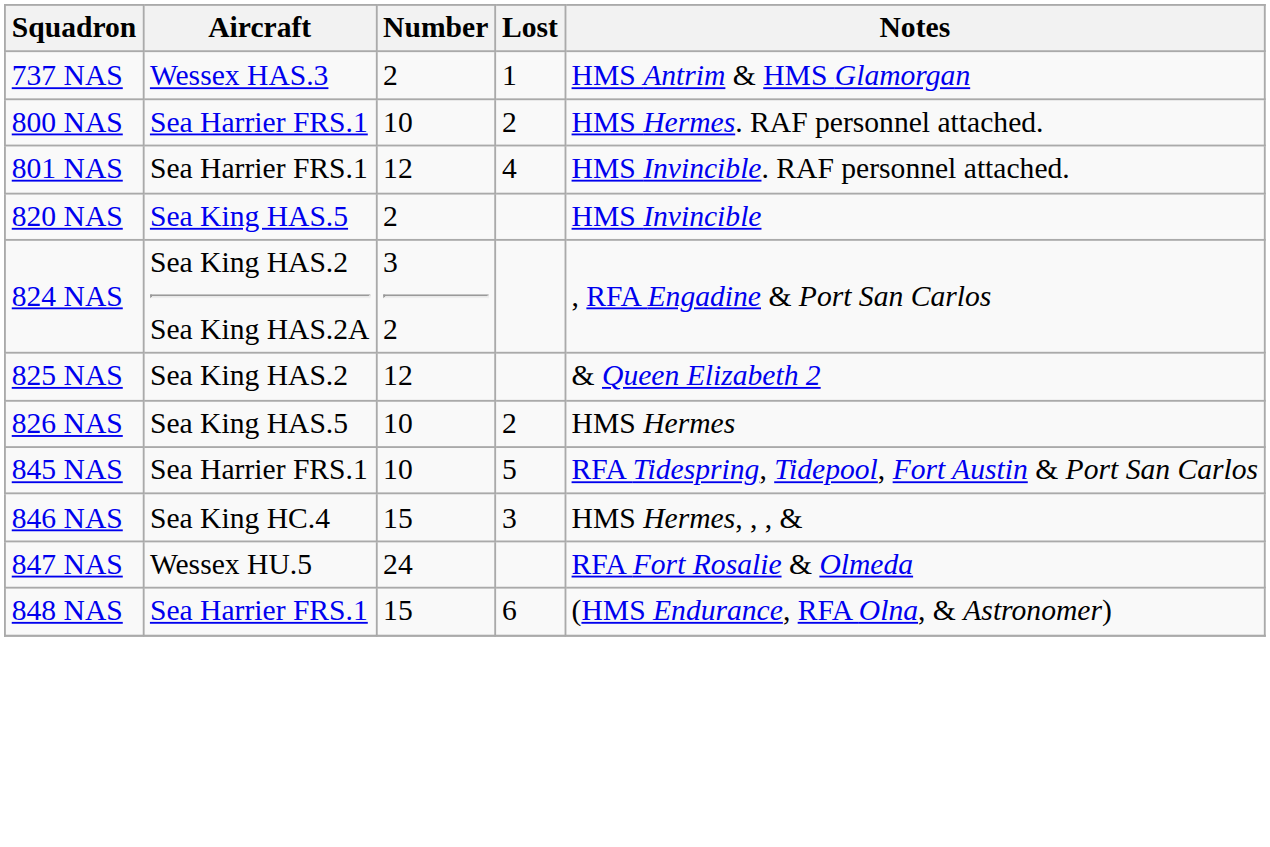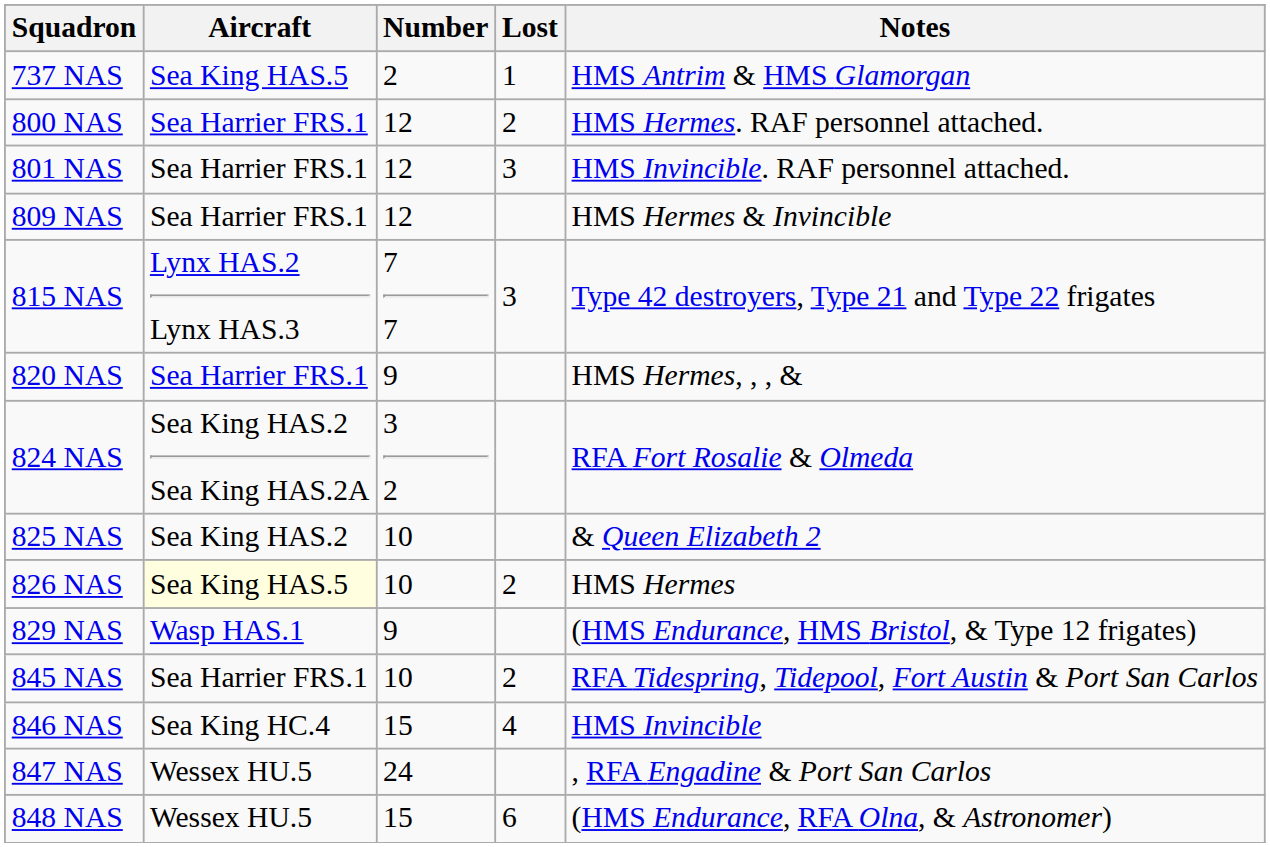 <table class="wikitable">
 <tr>
 <th>Squadron</th>
 <th>Aircraft</th>
 <th>Number</th>
 <th>Lost</th>
 <th>Notes</th>
 </tr>
 <tr>
 <td><a href='#'>737 NAS</a></td>
-<td><a href='#'>Wessex HAS.3</a></td>
+<td><a href='#'>Sea King HAS.5</a></td>
 <td>2</td>
 <td>1</td>
 <td><a href='#'>HMS <em>Antrim</em></a> & <a href='#'>HMS <em>Glamorgan</em></a></td>
 </tr>
 <tr>
 <td><a href='#'>800 NAS</a></td>
 <td><a href='#'>Sea Harrier FRS.1</a></td>
-<td>10</td>
+<td>12</td>
 <td>2</td>
 <td><a href='#'>HMS <em>Hermes</em></a>. RAF personnel attached.</td>
 </tr>
 <tr>
 <td><a href='#'>801 NAS</a></td>
 <td>Sea Harrier FRS.1</td>
 <td>12</td>
-<td>4</td>
+<td>3</td>
 <td><a href='#'>HMS <em>Invincible</em></a>. RAF personnel attached.</td>
 </tr>
 <tr>
+<td><a href='#'>809 NAS</a></td>
+<td>Sea Harrier FRS.1</td>
+<td>12</td>
+<td></td>
+<td>HMS <em>Hermes</em> & <em>Invincible</em></td>
+</tr>
+<tr>
+<td><a href='#'>815 NAS</a></td>
+<td><a href='#'>Lynx HAS.2</a><hr>Lynx HAS.3</td>
+<td>7<hr>7</td>
+<td>3</td>
+<td><a href='#'>Type 42 destroyers</a>, <a href='#'>Type 21</a> and <a href='#'>Type 22</a> frigates</td>
+</tr>
+<tr>
 <td><a href='#'>820 NAS</a></td>
-<td><a href='#'>Sea King HAS.5</a></td>
-<td>2</td>
+<td><a href='#'>Sea Harrier FRS.1</a></td>
+<td>9</td>
 <td></td>
-<td><a href='#'>HMS <em>Invincible</em></a></td>
+<td>HMS <em>Hermes</em>, , ,  & </td>
 </tr>
 <tr>
 <td><a href='#'>824 NAS</a></td>
 <td>Sea King HAS.2<hr>Sea King HAS.2A</td>
 <td>3<hr>2</td>
 <td></td>
-<td>, <a href='#'>RFA <em>Engadine</em></a> & <em>Port San Carlos</em></td>
+<td><a href='#'>RFA <em>Fort Rosalie</em></a> & <a href='#'><em>Olmeda</em></a></td>
 </tr>
 <tr>
 <td><a href='#'>825 NAS</a></td>
 <td>Sea King HAS.2</td>
-<td>12</td>
+<td>10</td>
 <td></td>
 <td> & <em><a href='#'>Queen Elizabeth 2</a></em></td>
 </tr>
 <tr>
 <td><a href='#'>826 NAS</a></td>
-<td>Sea King HAS.5</td>
+<td style="background: lightyellow;">Sea King HAS.5</td>
 <td>10</td>
 <td>2</td>
 <td>HMS <em>Hermes</em></td>
 </tr>
 <tr>
+<td><a href='#'>829 NAS</a></td>
+<td><a href='#'>Wasp HAS.1</a></td>
+<td>9</td>
+<td></td>
+<td>(<a href='#'>HMS <em>Endurance</em></a>, <a href='#'>HMS <em>Bristol</em></a>,  & Type 12 frigates)</td>
+</tr>
+<tr>
 <td><a href='#'>845 NAS</a></td>
 <td>Sea Harrier FRS.1</td>
 <td>10</td>
-<td>5</td>
+<td>2</td>
 <td><a href='#'>RFA <em>Tidespring</em></a>, <a href='#'><em>Tidepool</em></a>, <a href='#'><em>Fort Austin</em></a> & <em>Port San Carlos</em></td>
 </tr>
 <tr>
 <td><a href='#'>846 NAS</a></td>
 <td>Sea King HC.4</td>
 <td>15</td>
-<td>3</td>
-<td>HMS <em>Hermes</em>, , ,  & </td>
+<td>4</td>
+<td><a href='#'>HMS <em>Invincible</em></a></td>
 </tr>
 <tr>
 <td><a href='#'>847 NAS</a></td>
 <td>Wessex HU.5</td>
 <td>24</td>
 <td></td>
-<td><a href='#'>RFA <em>Fort Rosalie</em></a> & <a href='#'><em>Olmeda</em></a></td>
+<td>, <a href='#'>RFA <em>Engadine</em></a> & <em>Port San Carlos</em></td>
 </tr>
 <tr>
 <td><a href='#'>848 NAS</a></td>
-<td><a href='#'>Sea Harrier FRS.1</a></td>
+<td>Wessex HU.5</td>
 <td>15</td>
 <td>6</td>
 <td>(<a href='#'>HMS <em>Endurance</em></a>, <a href='#'>RFA <em>Olna</em></a>,  & <em>Astronomer</em>)</td>
 </tr>
 <tr>
 </tr>
 </table>
